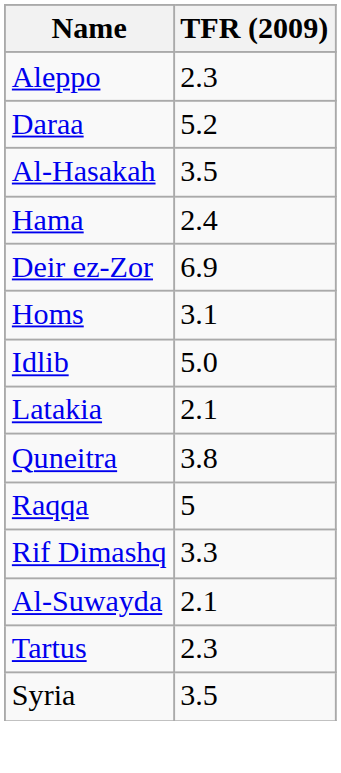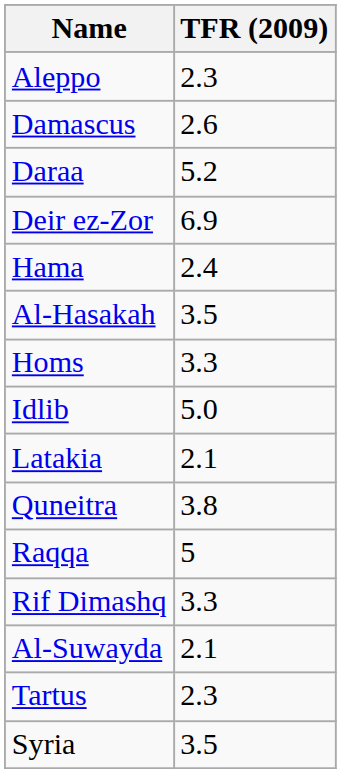 <table class="wikitable sortable">
 <tr>
 <th>Name</th>
 <th>TFR (2009)</th>
 </tr>
 <tr>
 <td><a href='#'>Aleppo</a></td>
 <td>2.3</td>
 </tr>
 <tr>
+<td><a href='#'>Damascus</a></td>
+<td>2.6</td>
+</tr>
+<tr>
 <td><a href='#'>Daraa</a></td>
 <td>5.2</td>
+</tr>
+<tr>
+<td><a href='#'>Deir ez-Zor</a></td>
+<td>6.9</td>
+</tr>
+<tr>
+<td><a href='#'>Hama</a></td>
+<td>2.4</td>
 </tr>
 <tr>
 <td><a href='#'>Al-Hasakah</a></td>
 <td>3.5</td>
 </tr>
 <tr>
-<td><a href='#'>Hama</a></td>
-<td>2.4</td>
-</tr>
-<tr>
-<td><a href='#'>Deir ez-Zor</a></td>
-<td>6.9</td>
-</tr>
-<tr>
 <td><a href='#'>Homs</a></td>
-<td>3.1</td>
+<td>3.3</td>
 </tr>
 <tr>
 <td><a href='#'>Idlib</a></td>
 <td>5.0</td>
 </tr>
 <tr>
 <td><a href='#'>Latakia</a></td>
 <td>2.1</td>
 </tr>
 <tr>
 <td><a href='#'>Quneitra</a></td>
 <td>3.8</td>
 </tr>
 <tr>
 <td><a href='#'>Raqqa</a></td>
 <td>5</td>
 </tr>
 <tr>
 <td><a href='#'>Rif Dimashq</a></td>
 <td>3.3</td>
 </tr>
 <tr>
 <td><a href='#'>Al-Suwayda</a></td>
 <td>2.1</td>
 </tr>
 <tr>
 <td><a href='#'>Tartus</a></td>
 <td>2.3</td>
 </tr>
 <tr>
 <td>Syria</td>
 <td>3.5</td>
 </tr>
 </table>
